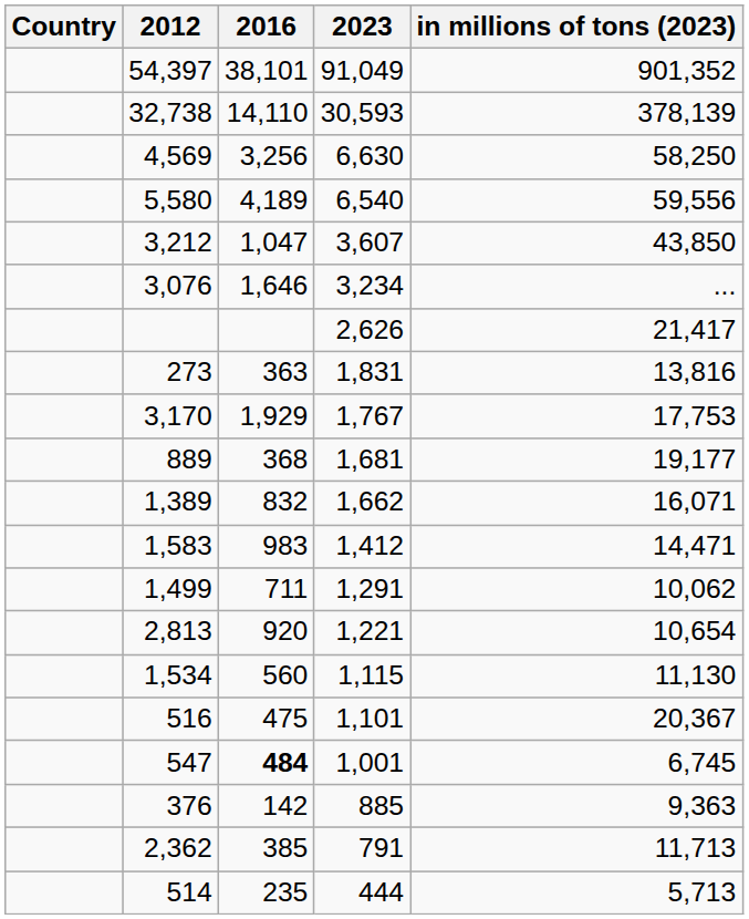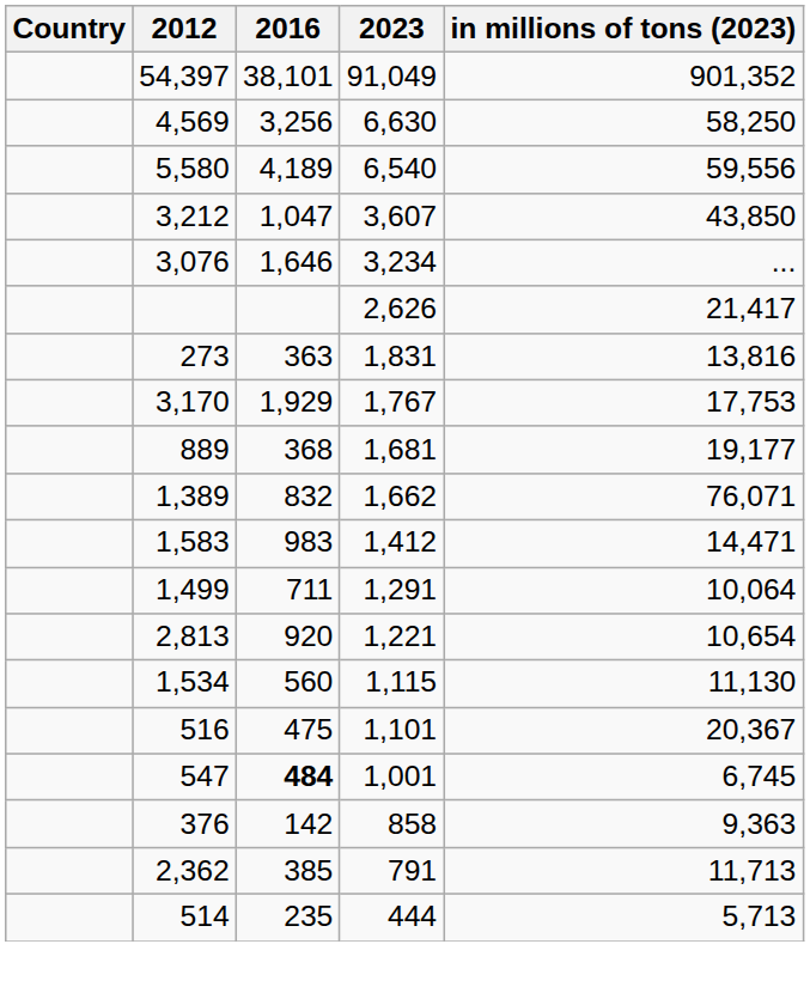 <table class="wikitable sortable static-row-numbers" style="text-align:right;">
 <tr class="static-row-header" style="text-align:center;vertical-align:bottom;">
 <th>Country</th>
 <th>2012</th>
 <th>2016</th>
 <th>2023</th>
 <th>in millions of tons (2023)</th>
 </tr>
 <tr>
 <td></td>
 <td>54,397</td>
 <td>38,101</td>
 <td>91,049</td>
 <td>901,352</td>
-</tr>
-<tr>
-<td></td>
-<td>32,738</td>
-<td>14,110</td>
-<td>30,593</td>
-<td>378,139</td>
 </tr>
 <tr>
 <td></td>
 <td>4,569</td>
 <td>3,256</td>
 <td>6,630</td>
 <td>58,250</td>
 </tr>
 <tr>
 <td></td>
 <td>5,580</td>
 <td>4,189</td>
 <td>6,540</td>
 <td>59,556</td>
 </tr>
 <tr>
 <td></td>
 <td>3,212</td>
 <td>1,047</td>
 <td>3,607</td>
 <td>43,850</td>
 </tr>
 <tr>
 <td></td>
 <td>3,076</td>
 <td>1,646</td>
 <td>3,234</td>
 <td>...</td>
 </tr>
 <tr>
 <td></td>
 <td></td>
 <td></td>
 <td>2,626</td>
 <td>21,417</td>
 </tr>
 <tr>
 <td></td>
 <td>273</td>
 <td>363</td>
 <td>1,831</td>
 <td>13,816</td>
 </tr>
 <tr>
 <td></td>
 <td>3,170</td>
 <td>1,929</td>
 <td>1,767</td>
 <td>17,753</td>
 </tr>
 <tr>
 <td></td>
 <td>889</td>
 <td>368</td>
 <td>1,681</td>
 <td>19,177</td>
 </tr>
 <tr>
 <td></td>
 <td>1,389</td>
 <td>832</td>
 <td>1,662</td>
-<td>16,071</td>
+<td>76,071</td>
 </tr>
 <tr>
 <td></td>
 <td>1,583</td>
 <td>983</td>
 <td>1,412</td>
 <td>14,471</td>
 </tr>
 <tr>
 <td></td>
 <td>1,499</td>
 <td>711</td>
 <td>1,291</td>
-<td>10,062</td>
+<td>10,064</td>
 </tr>
 <tr>
 <td></td>
 <td>2,813</td>
 <td>920</td>
 <td>1,221</td>
 <td>10,654</td>
 </tr>
 <tr>
 <td></td>
 <td>1,534</td>
 <td>560</td>
 <td>1,115</td>
 <td>11,130</td>
 </tr>
 <tr>
 <td></td>
 <td>516</td>
 <td>475</td>
 <td>1,101</td>
 <td>20,367</td>
 </tr>
 <tr>
 <td></td>
 <td>547</td>
 <td><strong>484</strong></td>
 <td>1,001</td>
 <td>6,745</td>
 </tr>
 <tr>
 <td></td>
 <td>376</td>
 <td>142</td>
-<td>885</td>
+<td>858</td>
 <td>9,363</td>
 </tr>
 <tr>
 <td></td>
 <td>2,362</td>
 <td>385</td>
 <td>791</td>
 <td>11,713</td>
 </tr>
 <tr>
 <td></td>
 <td>514</td>
 <td>235</td>
 <td>444</td>
 <td>5,713</td>
 </tr>
 </table>
